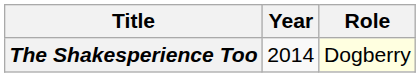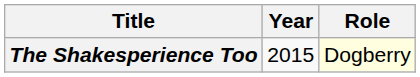 <table class="wikitable sortable plainrowheaders">
 <tr>
 <th scope="col">Title</th>
 <th scope="col">Year</th>
 <th scope="col">Role</th>
 </tr>
 <tr>
 <th scope="row"><em>The Shakesperience Too</em></th>
-<td>2014</td>
+<td>2015</td>
 <td style="background: lightyellow;">Dogberry</td>
 </tr>
 </table>
